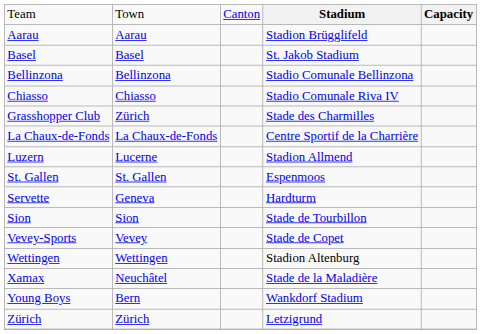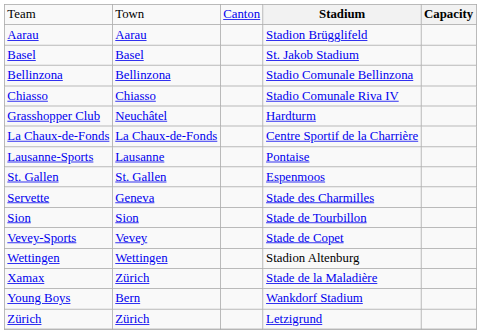 <table class="wikitable sortable" style="text-align: left;">
 <tr>
 <td>Team</td>
 <td>Town</td>
 <td><a href='#'>Canton</a></td>
 <th>Stadium</th>
 <th>Capacity</th>
 </tr>
 <tr>
 <td><a href='#'>Aarau</a></td>
 <td><a href='#'>Aarau</a></td>
 <td></td>
 <td><a href='#'>Stadion Brügglifeld</a></td>
 <td></td>
 </tr>
 <tr>
 <td><a href='#'>Basel</a></td>
 <td><a href='#'>Basel</a></td>
 <td></td>
 <td><a href='#'>St. Jakob Stadium</a></td>
 <td></td>
 </tr>
 <tr>
 <td><a href='#'>Bellinzona</a></td>
 <td><a href='#'>Bellinzona</a></td>
 <td></td>
 <td><a href='#'>Stadio Comunale Bellinzona</a></td>
 <td></td>
 </tr>
 <tr>
 <td><a href='#'>Chiasso</a></td>
 <td><a href='#'>Chiasso</a></td>
 <td></td>
 <td><a href='#'>Stadio Comunale Riva IV</a></td>
 <td></td>
 </tr>
 <tr>
 <td><a href='#'>Grasshopper Club</a></td>
-<td><a href='#'>Zürich</a></td>
+<td><a href='#'>Neuchâtel</a></td>
 <td></td>
-<td><a href='#'>Stade des Charmilles</a></td>
+<td><a href='#'>Hardturm</a></td>
 <td></td>
 </tr>
 <tr>
 <td><a href='#'>La Chaux-de-Fonds</a></td>
 <td><a href='#'>La Chaux-de-Fonds</a></td>
 <td></td>
 <td><a href='#'>Centre Sportif de la Charrière</a></td>
 <td></td>
 </tr>
 <tr>
-<td><a href='#'>Luzern</a></td>
-<td><a href='#'>Lucerne</a></td>
+<td><a href='#'>Lausanne-Sports</a></td>
+<td><a href='#'>Lausanne</a></td>
 <td></td>
-<td><a href='#'>Stadion Allmend</a></td>
+<td><a href='#'>Pontaise</a></td>
 <td></td>
 </tr>
 <tr>
 <td><a href='#'>St. Gallen</a></td>
 <td><a href='#'>St. Gallen</a></td>
 <td></td>
 <td><a href='#'>Espenmoos</a></td>
 <td></td>
 </tr>
 <tr>
 <td><a href='#'>Servette</a></td>
 <td><a href='#'>Geneva</a></td>
 <td></td>
-<td><a href='#'>Hardturm</a></td>
+<td><a href='#'>Stade des Charmilles</a></td>
 <td></td>
 </tr>
 <tr>
 <td><a href='#'>Sion</a></td>
 <td><a href='#'>Sion</a></td>
 <td></td>
 <td><a href='#'>Stade de Tourbillon</a></td>
 <td></td>
 </tr>
 <tr>
 <td><a href='#'>Vevey-Sports</a></td>
 <td><a href='#'>Vevey</a></td>
 <td></td>
 <td><a href='#'>Stade de Copet</a></td>
 <td></td>
 </tr>
 <tr>
 <td><a href='#'>Wettingen</a></td>
 <td><a href='#'>Wettingen</a></td>
 <td></td>
 <td>Stadion Altenburg</td>
 <td></td>
 </tr>
 <tr>
 <td><a href='#'>Xamax</a></td>
-<td><a href='#'>Neuchâtel</a></td>
+<td><a href='#'>Zürich</a></td>
 <td></td>
 <td><a href='#'>Stade de la Maladière</a></td>
 <td></td>
 </tr>
 <tr>
 <td><a href='#'>Young Boys</a></td>
 <td><a href='#'>Bern</a></td>
 <td></td>
 <td><a href='#'>Wankdorf Stadium</a></td>
 <td></td>
 </tr>
 <tr>
 <td><a href='#'>Zürich</a></td>
 <td><a href='#'>Zürich</a></td>
 <td></td>
 <td><a href='#'>Letzigrund</a></td>
 <td></td>
 </tr>
 <tr>
 </tr>
 </table>
